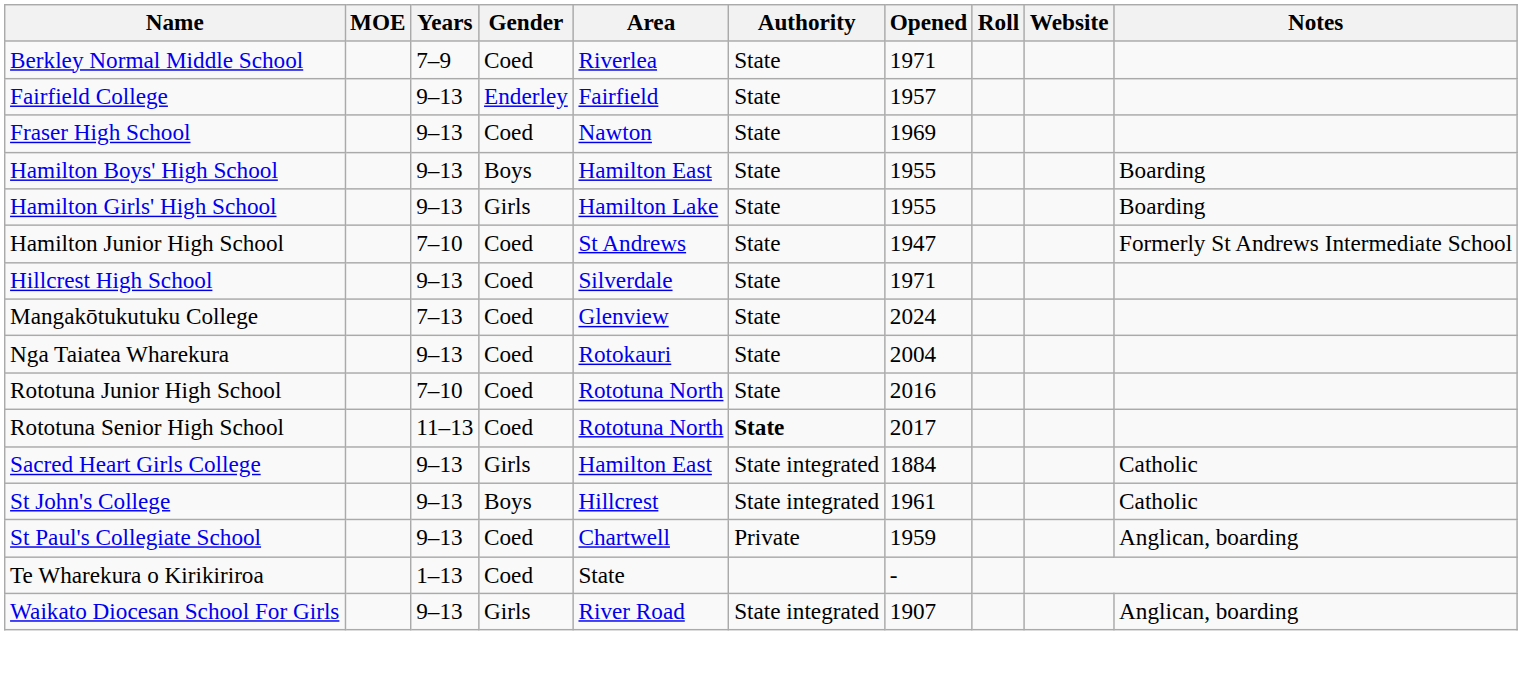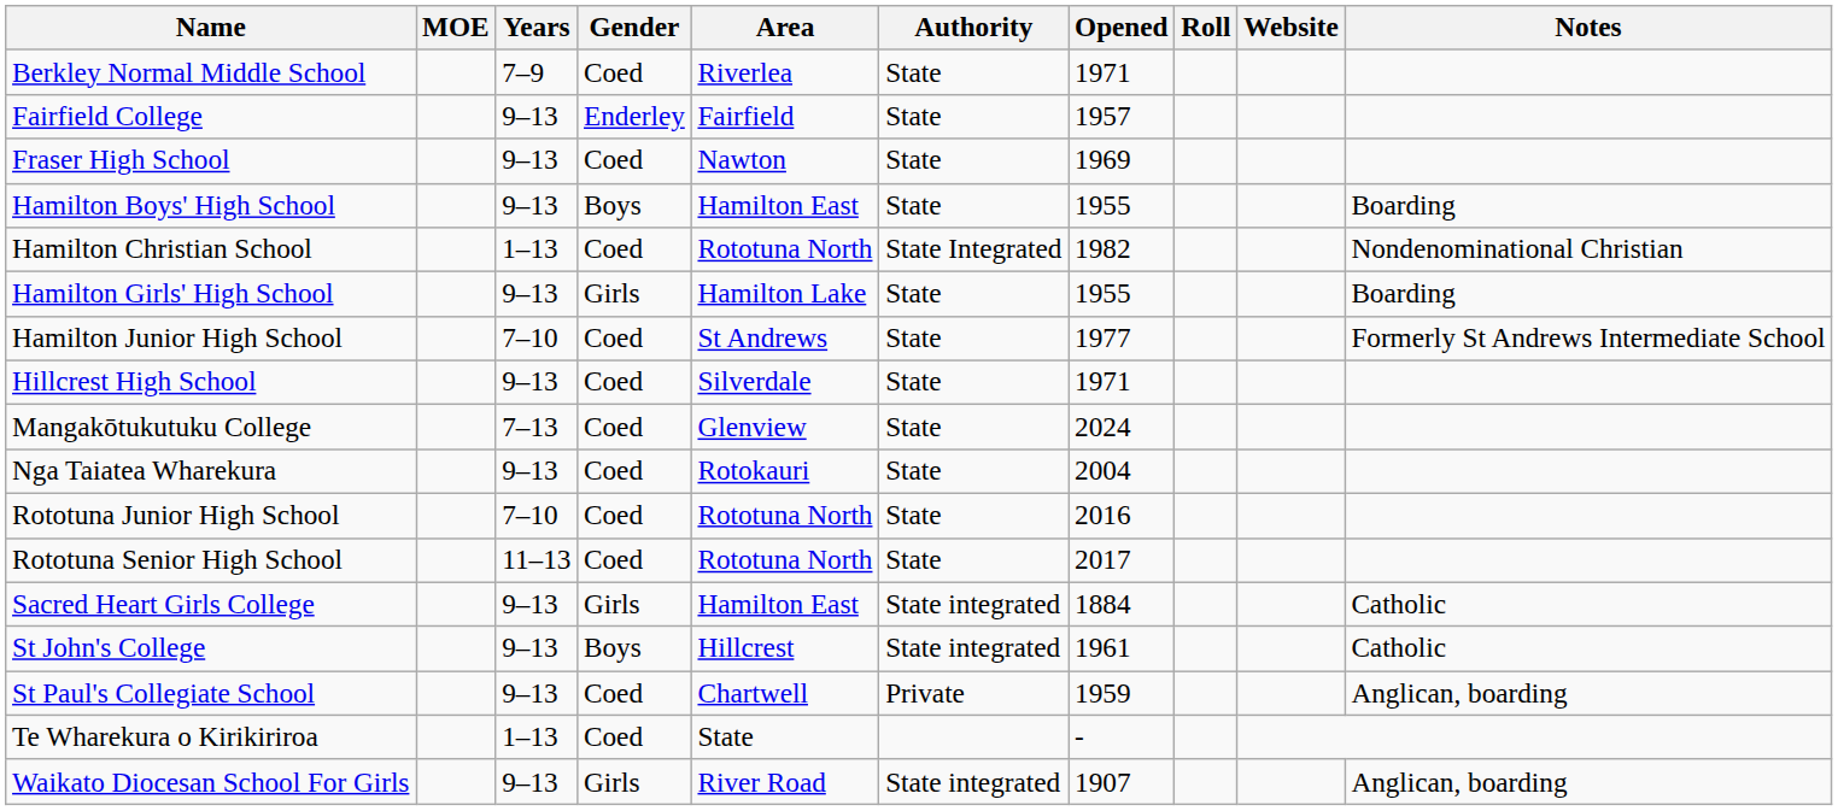 <table class="wikitable sortable">
 <tr>
 <th>Name</th>
 <th>MOE</th>
 <th>Years</th>
 <th>Gender</th>
 <th>Area</th>
 <th>Authority</th>
 <th>Opened</th>
 <th>Roll</th>
 <th>Website</th>
 <th>Notes</th>
 </tr>
 <tr>
 <td><a href='#'>Berkley Normal Middle School</a></td>
 <td></td>
 <td>7–9</td>
 <td>Coed</td>
 <td><a href='#'>Riverlea</a></td>
 <td>State</td>
 <td>1971</td>
 <td></td>
 <td></td>
 <td></td>
 </tr>
 <tr>
 <td><a href='#'>Fairfield College</a></td>
 <td></td>
 <td>9–13</td>
 <td><a href='#'>Enderley</a></td>
 <td><a href='#'>Fairfield</a></td>
 <td>State</td>
 <td>1957</td>
 <td></td>
 <td></td>
 <td></td>
 </tr>
 <tr>
 <td><a href='#'>Fraser High School</a></td>
 <td></td>
 <td>9–13</td>
 <td>Coed</td>
 <td><a href='#'>Nawton</a></td>
 <td>State</td>
 <td>1969</td>
 <td></td>
 <td></td>
 <td></td>
 </tr>
 <tr>
 <td><a href='#'>Hamilton Boys' High School</a></td>
 <td></td>
 <td>9–13</td>
 <td>Boys</td>
 <td><a href='#'>Hamilton East</a></td>
 <td>State</td>
 <td>1955</td>
 <td></td>
 <td></td>
 <td>Boarding</td>
 </tr>
 <tr>
+<td>Hamilton Christian School</td>
+<td></td>
+<td>1–13</td>
+<td>Coed</td>
+<td><a href='#'>Rototuna North</a></td>
+<td>State Integrated</td>
+<td>1982</td>
+<td></td>
+<td></td>
+<td>Nondenominational Christian</td>
+</tr>
+<tr>
 <td><a href='#'>Hamilton Girls' High School</a></td>
 <td></td>
 <td>9–13</td>
 <td>Girls</td>
 <td><a href='#'>Hamilton Lake</a></td>
 <td>State</td>
 <td>1955</td>
 <td></td>
 <td></td>
 <td>Boarding</td>
 </tr>
 <tr>
 <td>Hamilton Junior High School</td>
 <td></td>
 <td>7–10</td>
 <td>Coed</td>
 <td><a href='#'>St Andrews</a></td>
 <td>State</td>
-<td>1947</td>
+<td>1977</td>
 <td></td>
 <td></td>
 <td>Formerly St Andrews Intermediate School</td>
 </tr>
 <tr>
 <td><a href='#'>Hillcrest High School</a></td>
 <td></td>
 <td>9–13</td>
 <td>Coed</td>
 <td><a href='#'>Silverdale</a></td>
 <td>State</td>
 <td>1971</td>
 <td></td>
 <td></td>
 <td></td>
 </tr>
 <tr>
 <td>Mangakōtukutuku College</td>
 <td></td>
 <td>7–13</td>
 <td>Coed</td>
 <td><a href='#'>Glenview</a></td>
 <td>State</td>
 <td>2024</td>
 <td></td>
 <td></td>
 <td></td>
 </tr>
 <tr>
 <td>Nga Taiatea Wharekura</td>
 <td></td>
 <td>9–13</td>
 <td>Coed</td>
 <td><a href='#'>Rotokauri</a></td>
 <td>State</td>
 <td>2004</td>
 <td></td>
 <td></td>
 <td></td>
 </tr>
 <tr>
 <td>Rototuna Junior High School</td>
 <td></td>
 <td>7–10</td>
 <td>Coed</td>
 <td><a href='#'>Rototuna North</a></td>
 <td>State</td>
 <td>2016</td>
 <td></td>
 <td></td>
 <td></td>
 </tr>
 <tr>
 <td>Rototuna Senior High School</td>
 <td></td>
 <td>11–13</td>
 <td>Coed</td>
 <td><a href='#'>Rototuna North</a></td>
-<td><strong>State</strong></td>
+<td>State</td>
 <td>2017</td>
 <td></td>
 <td></td>
 <td></td>
 </tr>
 <tr>
 <td><a href='#'>Sacred Heart Girls College</a></td>
 <td></td>
 <td>9–13</td>
 <td>Girls</td>
 <td><a href='#'>Hamilton East</a></td>
 <td>State integrated</td>
 <td>1884</td>
 <td></td>
 <td></td>
 <td>Catholic</td>
 </tr>
 <tr>
 <td><a href='#'>St John's College</a></td>
 <td></td>
 <td>9–13</td>
 <td>Boys</td>
 <td><a href='#'>Hillcrest</a></td>
 <td>State integrated</td>
 <td>1961</td>
 <td></td>
 <td></td>
 <td>Catholic</td>
 </tr>
 <tr>
 <td><a href='#'>St Paul's Collegiate School</a></td>
 <td></td>
 <td>9–13</td>
 <td>Coed</td>
 <td><a href='#'>Chartwell</a></td>
 <td>Private</td>
 <td>1959</td>
 <td></td>
 <td></td>
 <td>Anglican, boarding</td>
 </tr>
 <tr>
 <td>Te Wharekura o Kirikiriroa</td>
 <td></td>
 <td>1–13</td>
 <td>Coed</td>
 <td>State</td>
 <td></td>
 <td>-</td>
 <td></td>
 </tr>
 <tr>
 <td><a href='#'>Waikato Diocesan School For Girls</a></td>
 <td></td>
 <td>9–13</td>
 <td>Girls</td>
 <td><a href='#'>River Road</a></td>
 <td>State integrated</td>
 <td>1907</td>
 <td></td>
 <td></td>
 <td>Anglican, boarding</td>
 </tr>
 </table>
